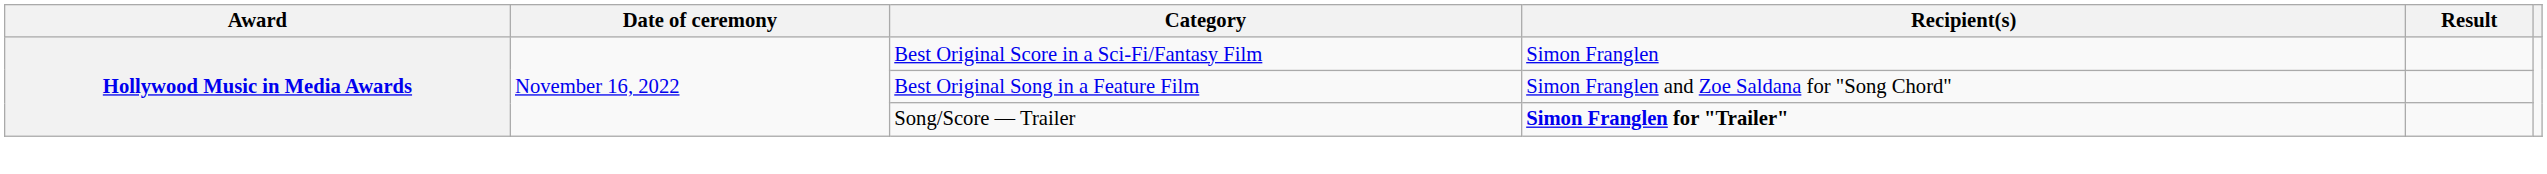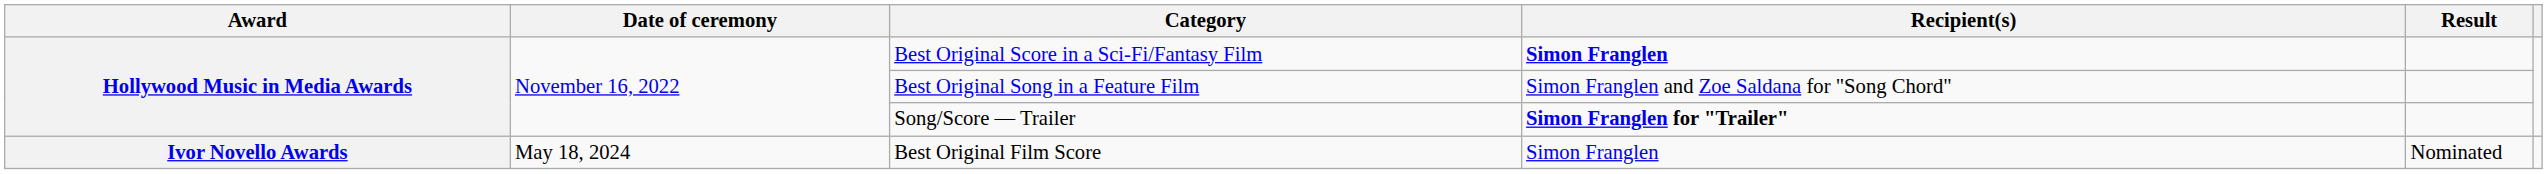 <table class="wikitable sortable plainrowheaders col6center">
 <tr>
 <th scope="col" style="width:20%;">Award</th>
 <th scope="col" style="width:15%;">Date of ceremony</th>
 <th scope="col" style="width:25%;">Category</th>
 <th scope="col" style="width:35%;">Recipient(s)</th>
 <th scope="col" style="width:5%;">Result</th>
 <th scope="col" style="width:5%;" class="unsortable"></th>
 </tr>
 <tr>
 <th rowspan="3" scope="row"><a href='#'>Hollywood Music in Media Awards</a></th>
 <td rowspan="3"><a href='#'>November 16, 2022</a></td>
 <td><a href='#'>Best Original Score in a Sci-Fi/Fantasy Film</a></td>
-<td data-sort-value="Franglen"><a href='#'>Simon Franglen</a></td>
+<td data-sort-value="Franglen"><strong><a href='#'>Simon Franglen</a></strong></td>
 <td></td>
 <td rowspan="3" style="text-align:center;"></td>
 </tr>
 <tr>
 <td><a href='#'>Best Original Song in a Feature Film</a></td>
 <td data-sort-value="Franglen"><a href='#'>Simon Franglen</a> and <a href='#'>Zoe Saldana</a> for "Song Chord"</td>
 <td></td>
 </tr>
 <tr>
 <td>Song/Score — Trailer</td>
 <td data-sort-value="Franglen"><strong><a href='#'>Simon Franglen</a> for "Trailer"</strong></td>
 <td></td>
 </tr>
+<tr>
+<th><strong><a href='#'>Ivor Novello Awards</a></strong></th>
+<td>May 18, 2024</td>
+<td>Best Original Film Score</td>
+<td><a href='#'>Simon Franglen</a></td>
+<td>Nominated</td>
+<td style="text-align:center;"></td>
+</tr>
 </table>
